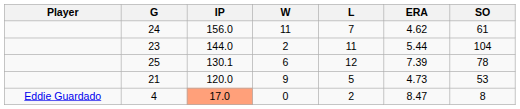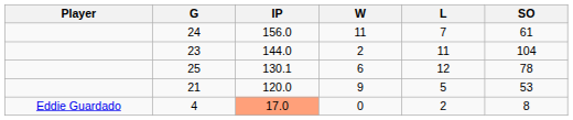 <table class="wikitable sortable">
 <tr>
 <th bgcolor="#DDDDFF" width="16%">Player</th>
 <th bgcolor="#DDDDFF" width="9%">G</th>
 <th bgcolor="#DDDDFF" width="9%">IP</th>
 <th bgcolor="#DDDDFF" width="9%">W</th>
 <th bgcolor="#DDDDFF" width="9%">L</th>
-<th bgcolor="#DDDDFF" width="9%">ERA</th>
 <th bgcolor="#DDDDFF" width="9%">SO</th>
 </tr>
 <tr align="center">
 <td></td>
 <td>24</td>
 <td>156.0</td>
 <td>11</td>
 <td>7</td>
-<td>4.62</td>
 <td>61</td>
 </tr>
 <tr align="center">
 <td></td>
 <td>23</td>
 <td>144.0</td>
 <td>2</td>
 <td>11</td>
-<td>5.44</td>
 <td>104</td>
 </tr>
 <tr align="center">
 <td></td>
 <td>25</td>
 <td>130.1</td>
 <td>6</td>
 <td>12</td>
-<td>7.39</td>
 <td>78</td>
 </tr>
 <tr align="center">
 <td></td>
 <td>21</td>
 <td>120.0</td>
 <td>9</td>
 <td>5</td>
-<td>4.73</td>
 <td>53</td>
 </tr>
 <tr align="center">
 <td><a href='#'>Eddie Guardado</a></td>
 <td>4</td>
 <td style="background: lightsalmon;">17.0</td>
 <td>0</td>
 <td>2</td>
-<td>8.47</td>
 <td>8</td>
 </tr>
 </table>
